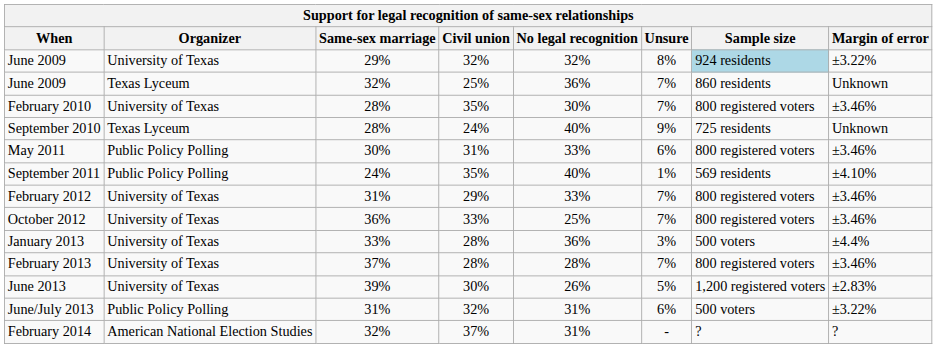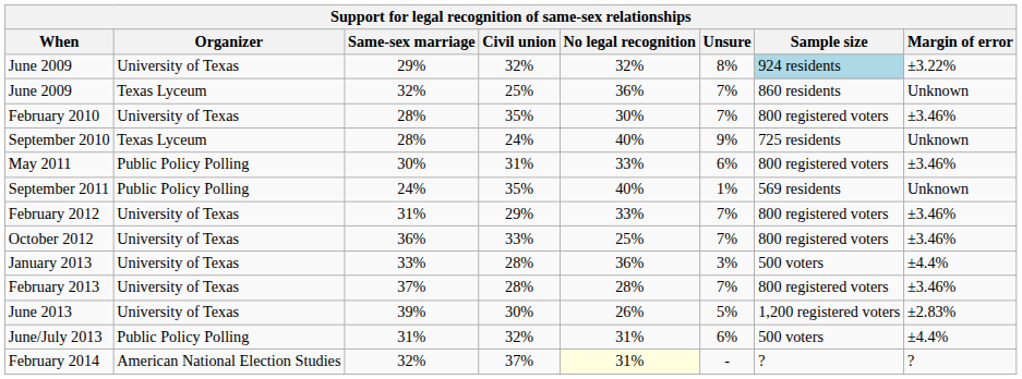 <table class="wikitable collapsible collapsed">
 <tr>
 <th colspan=87>Support for legal recognition of same-sex relationships</th>
 </tr>
 <tr>
 <th>When</th>
 <th>Organizer</th>
 <th>Same-sex marriage</th>
 <th>Civil union</th>
 <th>No legal recognition</th>
 <th>Unsure</th>
 <th>Sample size</th>
 <th>Margin of error</th>
 </tr>
 <tr>
 <td>June 2009</td>
 <td>University of Texas</td>
 <td style="text-align:center;">29%</td>
 <td style="text-align:center;">32%</td>
 <td style="text-align:center;">32%</td>
 <td style="text-align:center;">8%</td>
 <td style="background: lightblue;">924 residents</td>
 <td>±3.22%</td>
 </tr>
 <tr>
 <td>June 2009</td>
 <td>Texas Lyceum</td>
 <td style="text-align:center;">32%</td>
 <td style="text-align:center;">25%</td>
 <td style="text-align:center;">36%</td>
 <td style="text-align:center;">7%</td>
 <td>860 residents</td>
 <td>Unknown</td>
 </tr>
 <tr>
 <td>February 2010</td>
 <td>University of Texas</td>
 <td style="text-align:center;">28%</td>
 <td style="text-align:center;">35%</td>
 <td style="text-align:center;">30%</td>
 <td style="text-align:center;">7%</td>
 <td>800 registered voters</td>
 <td>±3.46%</td>
 </tr>
 <tr>
 <td>September 2010</td>
 <td>Texas Lyceum</td>
 <td style="text-align:center;">28%</td>
 <td style="text-align:center;">24%</td>
 <td style="text-align:center;">40%</td>
 <td style="text-align:center;">9%</td>
 <td>725 residents</td>
 <td>Unknown</td>
 </tr>
 <tr>
 <td>May 2011</td>
 <td>Public Policy Polling</td>
 <td style="text-align:center;">30%</td>
 <td style="text-align:center;">31%</td>
 <td style="text-align:center;">33%</td>
 <td style="text-align:center;">6%</td>
 <td>800 registered voters</td>
 <td>±3.46%</td>
 </tr>
 <tr>
 <td>September 2011</td>
 <td>Public Policy Polling</td>
 <td style="text-align:center;">24%</td>
 <td style="text-align:center;">35%</td>
 <td style="text-align:center;">40%</td>
 <td style="text-align:center;">1%</td>
 <td>569 residents</td>
-<td>±4.10%</td>
+<td>Unknown</td>
 </tr>
 <tr>
 <td>February 2012</td>
 <td>University of Texas</td>
 <td style="text-align:center;">31%</td>
 <td style="text-align:center;">29%</td>
 <td style="text-align:center;">33%</td>
 <td style="text-align:center;">7%</td>
 <td>800 registered voters</td>
 <td>±3.46%</td>
 </tr>
 <tr>
 <td>October 2012</td>
 <td>University of Texas</td>
 <td style="text-align:center;">36%</td>
 <td style="text-align:center;">33%</td>
 <td style="text-align:center;">25%</td>
 <td style="text-align:center;">7%</td>
 <td>800 registered voters</td>
 <td>±3.46%</td>
 </tr>
 <tr>
 <td>January 2013</td>
 <td>University of Texas</td>
 <td style="text-align:center;">33%</td>
 <td style="text-align:center;">28%</td>
 <td style="text-align:center;">36%</td>
 <td style="text-align:center;">3%</td>
 <td>500 voters</td>
 <td>±4.4%</td>
 </tr>
 <tr>
 <td>February 2013</td>
 <td>University of Texas</td>
 <td style="text-align:center;">37%</td>
 <td style="text-align:center;">28%</td>
 <td style="text-align:center;">28%</td>
 <td style="text-align:center;">7%</td>
 <td>800 registered voters</td>
 <td>±3.46%</td>
 </tr>
 <tr>
 <td>June 2013</td>
 <td>University of Texas</td>
 <td style="text-align:center;">39%</td>
 <td style="text-align:center;">30%</td>
 <td style="text-align:center;">26%</td>
 <td style="text-align:center;">5%</td>
 <td>1,200 registered voters</td>
 <td>±2.83%</td>
 </tr>
 <tr>
 <td>June/July 2013</td>
 <td>Public Policy Polling</td>
 <td style="text-align:center;">31%</td>
 <td style="text-align:center;">32%</td>
 <td style="text-align:center;">31%</td>
 <td style="text-align:center;">6%</td>
 <td>500 voters</td>
-<td>±3.22%</td>
+<td>±4.4%</td>
 </tr>
 <tr>
 <td>February 2014</td>
 <td>American National Election Studies</td>
 <td style="text-align:center;">32%</td>
 <td style="text-align:center;">37%</td>
-<td style="text-align:center;">31%</td>
+<td style="background: lightyellow; text-align:center;">31%</td>
 <td style="text-align:center;">-</td>
 <td>?</td>
 <td>?</td>
 </tr>
 </table>
